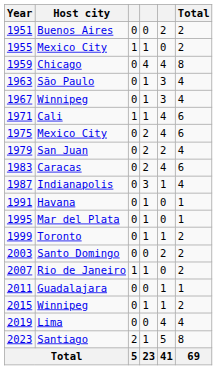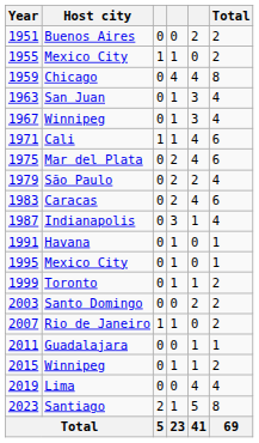 <table class="wikitable sortable">
 <tr>
 <th>Year</th>
 <th>Host city</th>
 <th></th>
 <th></th>
 <th></th>
 <th>Total</th>
 </tr>
 <tr>
 <td><a href='#'>1951</a></td>
 <td><a href='#'>Buenos Aires</a></td>
 <td>0</td>
 <td>0</td>
 <td>2</td>
 <td>2</td>
 </tr>
 <tr>
 <td><a href='#'>1955</a></td>
 <td><a href='#'>Mexico City</a></td>
 <td>1</td>
 <td>1</td>
 <td>0</td>
 <td>2</td>
 </tr>
 <tr>
 <td><a href='#'>1959</a></td>
 <td><a href='#'>Chicago</a></td>
 <td>0</td>
 <td>4</td>
 <td>4</td>
 <td>8</td>
 </tr>
 <tr>
 <td><a href='#'>1963</a></td>
-<td><a href='#'>São Paulo</a></td>
+<td><a href='#'>San Juan</a></td>
 <td>0</td>
 <td>1</td>
 <td>3</td>
 <td>4</td>
 </tr>
 <tr>
 <td><a href='#'>1967</a></td>
 <td><a href='#'>Winnipeg</a></td>
 <td>0</td>
 <td>1</td>
 <td>3</td>
 <td>4</td>
 </tr>
 <tr>
 <td><a href='#'>1971</a></td>
 <td><a href='#'>Cali</a></td>
 <td>1</td>
 <td>1</td>
 <td>4</td>
 <td>6</td>
 </tr>
 <tr>
 <td><a href='#'>1975</a></td>
-<td><a href='#'>Mexico City</a></td>
+<td><a href='#'>Mar del Plata</a></td>
 <td>0</td>
 <td>2</td>
 <td>4</td>
 <td>6</td>
 </tr>
 <tr>
 <td><a href='#'>1979</a></td>
-<td><a href='#'>San Juan</a></td>
+<td><a href='#'>São Paulo</a></td>
 <td>0</td>
 <td>2</td>
 <td>2</td>
 <td>4</td>
 </tr>
 <tr>
 <td><a href='#'>1983</a></td>
 <td><a href='#'>Caracas</a></td>
 <td>0</td>
 <td>2</td>
 <td>4</td>
 <td>6</td>
 </tr>
 <tr>
 <td><a href='#'>1987</a></td>
 <td><a href='#'>Indianapolis</a></td>
 <td>0</td>
 <td>3</td>
 <td>1</td>
 <td>4</td>
 </tr>
 <tr>
 <td><a href='#'>1991</a></td>
 <td><a href='#'>Havana</a></td>
 <td>0</td>
 <td>1</td>
 <td>0</td>
 <td>1</td>
 </tr>
 <tr>
 <td><a href='#'>1995</a></td>
-<td><a href='#'>Mar del Plata</a></td>
+<td><a href='#'>Mexico City</a></td>
 <td>0</td>
 <td>1</td>
 <td>0</td>
 <td>1</td>
 </tr>
 <tr>
 <td><a href='#'>1999</a></td>
 <td><a href='#'>Toronto</a></td>
 <td>0</td>
 <td>1</td>
 <td>1</td>
 <td>2</td>
 </tr>
 <tr>
 <td><a href='#'>2003</a></td>
 <td><a href='#'>Santo Domingo</a></td>
 <td>0</td>
 <td>0</td>
 <td>2</td>
 <td>2</td>
 </tr>
 <tr>
 <td><a href='#'>2007</a></td>
 <td><a href='#'>Rio de Janeiro</a></td>
 <td>1</td>
 <td>1</td>
 <td>0</td>
 <td>2</td>
 </tr>
 <tr>
 <td><a href='#'>2011</a></td>
 <td><a href='#'>Guadalajara</a></td>
 <td>0</td>
 <td>0</td>
 <td>1</td>
 <td>1</td>
 </tr>
 <tr>
 <td><a href='#'>2015</a></td>
 <td><a href='#'>Winnipeg</a></td>
 <td>0</td>
 <td>1</td>
 <td>1</td>
 <td>2</td>
 </tr>
 <tr>
 <td><a href='#'>2019</a></td>
 <td><a href='#'>Lima</a></td>
 <td>0</td>
 <td>0</td>
 <td>4</td>
 <td>4</td>
 </tr>
 <tr>
 <td><a href='#'>2023</a></td>
 <td><a href='#'>Santiago</a></td>
 <td>2</td>
 <td>1</td>
 <td>5</td>
 <td>8</td>
 </tr>
 <tr>
 <th colspan="2">Total</th>
 <th>5</th>
 <th>23</th>
 <th>41</th>
 <th>69</th>
 </tr>
 </table>
